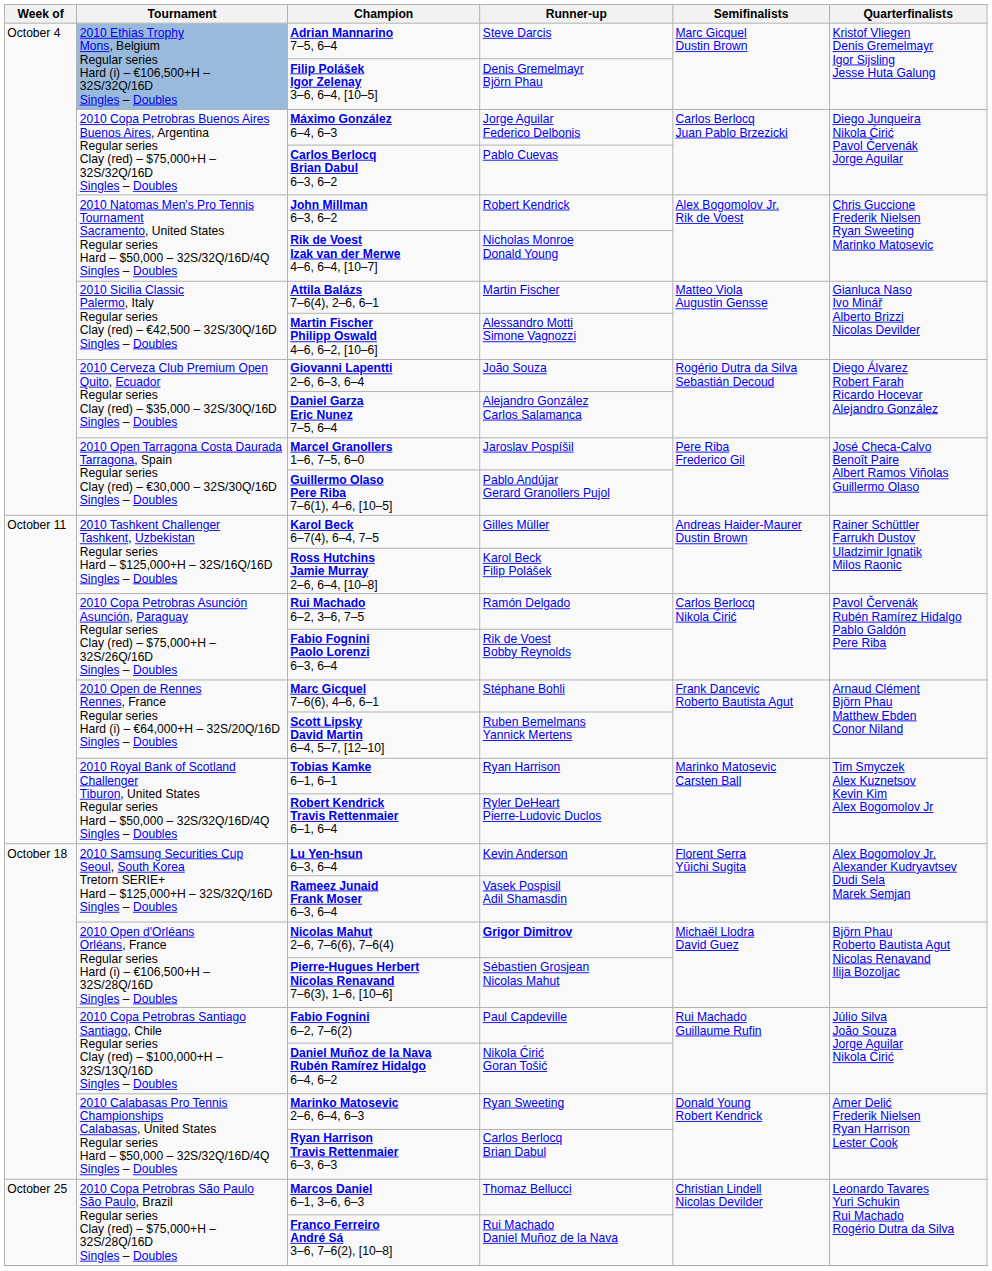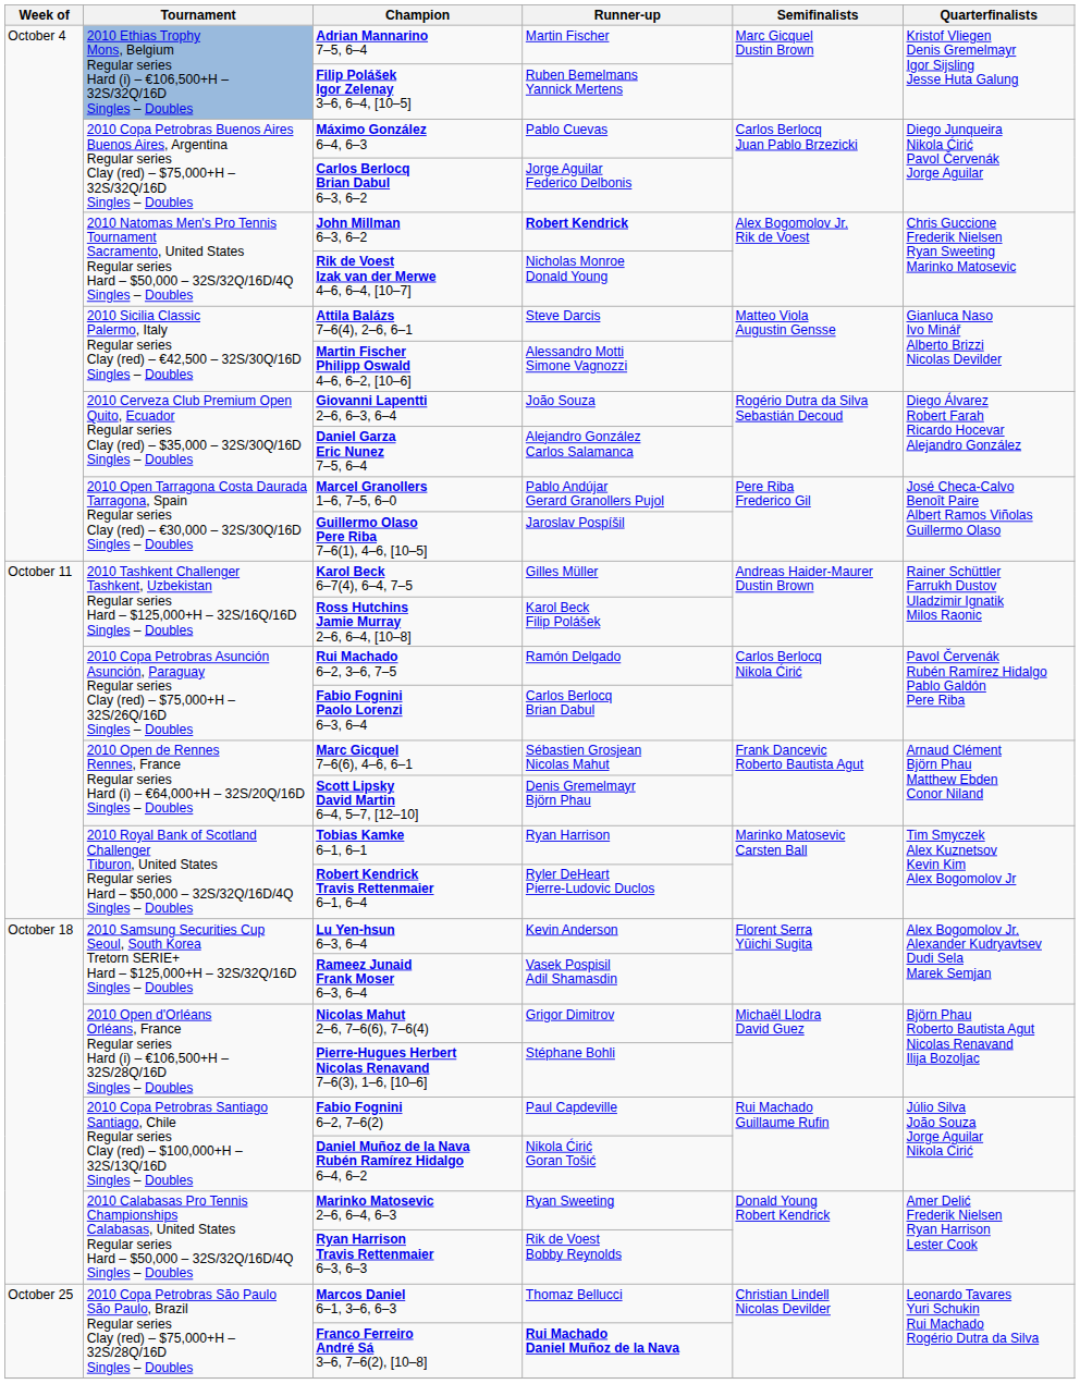 <table class=wikitable style=font-size:85%>
 <tr>
 <th width=75>Week of</th>
 <th width=230>Tournament</th>
 <th width=210>Champion</th>
 <th width=210>Runner-up</th>
 <th width=170>Semifinalists</th>
 <th width=170>Quarterfinalists</th>
 </tr>
 <tr style="vertical-align:top;">
 <td rowspan=12>October 4</td>
 <td rowspan=2 style="background-color:#99BADD"><a href='#'>2010 Ethias Trophy</a><br> <a href='#'>Mons</a>, Belgium<br>Regular series<br>Hard (i) – €106,500+H – 32S/32Q/16D<br><a href='#'>Singles</a> – <a href='#'>Doubles</a></td>
 <td> <strong><a href='#'>Adrian Mannarino</a></strong><br>7–5, 6–4</td>
-<td> <a href='#'>Steve Darcis</a></td>
+<td> <a href='#'>Martin Fischer</a></td>
 <td rowspan=2> <a href='#'>Marc Gicquel</a><br> <a href='#'>Dustin Brown</a></td>
 <td rowspan=2> <a href='#'>Kristof Vliegen</a><br> <a href='#'>Denis Gremelmayr</a><br> <a href='#'>Igor Sijsling</a><br> <a href='#'>Jesse Huta Galung</a></td>
 </tr>
 <tr style="vertical-align:top;">
 <td> <strong><a href='#'>Filip Polášek</a></strong><br> <strong><a href='#'>Igor Zelenay</a></strong><br>3–6, 6–4, [10–5]</td>
-<td> <a href='#'>Denis Gremelmayr</a><br> <a href='#'>Björn Phau</a></td>
+<td> <a href='#'>Ruben Bemelmans</a><br> <a href='#'>Yannick Mertens</a></td>
 </tr>
 <tr style="vertical-align:top;">
 <td rowspan=2><a href='#'>2010 Copa Petrobras Buenos Aires</a><br> <a href='#'>Buenos Aires</a>, Argentina<br>Regular series<br>Clay (red) – $75,000+H – 32S/32Q/16D<br><a href='#'>Singles</a> – <a href='#'>Doubles</a></td>
 <td> <strong><a href='#'>Máximo González</a></strong><br>6–4, 6–3</td>
-<td> <a href='#'>Jorge Aguilar</a><br> <a href='#'>Federico Delbonis</a></td>
+<td> <a href='#'>Pablo Cuevas</a></td>
 <td rowspan=2> <a href='#'>Carlos Berlocq</a><br> <a href='#'>Juan Pablo Brzezicki</a></td>
 <td rowspan=2> <a href='#'>Diego Junqueira</a><br> <a href='#'>Nikola Ćirić</a><br> <a href='#'>Pavol Červenák</a><br> <a href='#'>Jorge Aguilar</a></td>
 </tr>
 <tr style="vertical-align:top;">
 <td> <strong><a href='#'>Carlos Berlocq</a></strong><br> <strong><a href='#'>Brian Dabul</a></strong><br>6–3, 6–2</td>
-<td> <a href='#'>Pablo Cuevas</a></td>
+<td> <a href='#'>Jorge Aguilar</a><br> <a href='#'>Federico Delbonis</a></td>
 </tr>
 <tr style="vertical-align:top;">
 <td rowspan=2><a href='#'>2010 Natomas Men's Pro Tennis Tournament</a><br> <a href='#'>Sacramento</a>, United States<br>Regular series<br>Hard – $50,000 – 32S/32Q/16D/4Q<br><a href='#'>Singles</a> – <a href='#'>Doubles</a></td>
 <td> <strong><a href='#'>John Millman</a></strong><br>6–3, 6–2</td>
-<td> <a href='#'>Robert Kendrick</a></td>
+<td><strong> <a href='#'>Robert Kendrick</a></strong></td>
 <td rowspan=2> <a href='#'>Alex Bogomolov Jr.</a><br> <a href='#'>Rik de Voest</a></td>
 <td rowspan=2> <a href='#'>Chris Guccione</a><br> <a href='#'>Frederik Nielsen</a><br> <a href='#'>Ryan Sweeting</a><br> <a href='#'>Marinko Matosevic</a></td>
 </tr>
 <tr style="vertical-align:top;">
 <td> <strong><a href='#'>Rik de Voest</a></strong><br> <strong><a href='#'>Izak van der Merwe</a></strong><br>4–6, 6–4, [10–7]</td>
 <td> <a href='#'>Nicholas Monroe</a><br> <a href='#'>Donald Young</a></td>
 </tr>
 <tr style="vertical-align:top;">
 <td rowspan=2><a href='#'>2010 Sicilia Classic</a><br> <a href='#'>Palermo</a>, Italy<br>Regular series<br>Clay (red) – €42,500 – 32S/30Q/16D<br><a href='#'>Singles</a> – <a href='#'>Doubles</a></td>
 <td> <strong><a href='#'>Attila Balázs</a></strong><br>7–6(4), 2–6, 6–1</td>
-<td> <a href='#'>Martin Fischer</a></td>
+<td> <a href='#'>Steve Darcis</a></td>
 <td rowspan=2> <a href='#'>Matteo Viola</a><br> <a href='#'>Augustin Gensse</a></td>
 <td rowspan=2> <a href='#'>Gianluca Naso</a><br> <a href='#'>Ivo Minář</a><br> <a href='#'>Alberto Brizzi</a><br> <a href='#'>Nicolas Devilder</a></td>
 </tr>
 <tr style="vertical-align:top;">
 <td> <strong><a href='#'>Martin Fischer</a></strong><br> <strong><a href='#'>Philipp Oswald</a></strong><br>4–6, 6–2, [10–6]</td>
 <td> <a href='#'>Alessandro Motti</a><br> <a href='#'>Simone Vagnozzi</a></td>
 </tr>
 <tr style="vertical-align:top;">
 <td rowspan=2><a href='#'>2010 Cerveza Club Premium Open</a><br> <a href='#'>Quito</a>, <a href='#'>Ecuador</a><br>Regular series<br>Clay (red) – $35,000 – 32S/30Q/16D<br><a href='#'>Singles</a> – <a href='#'>Doubles</a></td>
 <td> <strong><a href='#'>Giovanni Lapentti</a></strong><br>2–6, 6–3, 6–4</td>
 <td> <a href='#'>João Souza</a></td>
 <td rowspan=2> <a href='#'>Rogério Dutra da Silva</a><br> <a href='#'>Sebastián Decoud</a></td>
 <td rowspan=2> <a href='#'>Diego Álvarez</a><br> <a href='#'>Robert Farah</a><br> <a href='#'>Ricardo Hocevar</a><br> <a href='#'>Alejandro González</a></td>
 </tr>
 <tr style="vertical-align:top;">
 <td> <strong><a href='#'>Daniel Garza</a></strong><br> <strong><a href='#'>Eric Nunez</a></strong><br>7–5, 6–4</td>
 <td> <a href='#'>Alejandro González</a><br> <a href='#'>Carlos Salamanca</a></td>
 </tr>
 <tr style="vertical-align:top;">
 <td rowspan=2><a href='#'>2010 Open Tarragona Costa Daurada</a><br> <a href='#'>Tarragona</a>, Spain<br>Regular series<br>Clay (red) – €30,000 – 32S/30Q/16D<br><a href='#'>Singles</a> – <a href='#'>Doubles</a></td>
 <td> <strong><a href='#'>Marcel Granollers</a></strong><br>1–6, 7–5, 6–0</td>
-<td> <a href='#'>Jaroslav Pospíšil</a></td>
+<td> <a href='#'>Pablo Andújar</a><br> <a href='#'>Gerard Granollers Pujol</a></td>
 <td rowspan=2> <a href='#'>Pere Riba</a><br> <a href='#'>Frederico Gil</a></td>
 <td rowspan=2> <a href='#'>José Checa-Calvo</a><br> <a href='#'>Benoît Paire</a><br> <a href='#'>Albert Ramos Viñolas</a><br> <a href='#'>Guillermo Olaso</a></td>
 </tr>
 <tr style="vertical-align:top;">
 <td> <strong><a href='#'>Guillermo Olaso</a></strong><br> <strong><a href='#'>Pere Riba</a></strong><br>7–6(1), 4–6, [10–5]</td>
-<td> <a href='#'>Pablo Andújar</a><br> <a href='#'>Gerard Granollers Pujol</a></td>
+<td> <a href='#'>Jaroslav Pospíšil</a></td>
 </tr>
 <tr style="vertical-align:top;">
 <td rowspan=8>October 11</td>
 <td rowspan=2><a href='#'>2010 Tashkent Challenger</a><br> <a href='#'>Tashkent</a>, <a href='#'>Uzbekistan</a><br>Regular series<br>Hard – $125,000+H – 32S/16Q/16D<br><a href='#'>Singles</a> – <a href='#'>Doubles</a></td>
 <td> <strong><a href='#'>Karol Beck</a></strong><br>6–7(4), 6–4, 7–5</td>
 <td> <a href='#'>Gilles Müller</a></td>
 <td rowspan=2> <a href='#'>Andreas Haider-Maurer</a><br> <a href='#'>Dustin Brown</a></td>
 <td rowspan=2> <a href='#'>Rainer Schüttler</a><br> <a href='#'>Farrukh Dustov</a><br> <a href='#'>Uladzimir Ignatik</a><br> <a href='#'>Milos Raonic</a></td>
 </tr>
 <tr style="vertical-align:top;">
 <td> <strong><a href='#'>Ross Hutchins</a></strong><br> <strong><a href='#'>Jamie Murray</a></strong><br>2–6, 6–4, [10–8]</td>
 <td> <a href='#'>Karol Beck</a><br> <a href='#'>Filip Polášek</a></td>
 </tr>
 <tr style="vertical-align:top;">
 <td rowspan=2><a href='#'>2010 Copa Petrobras Asunción</a><br> <a href='#'>Asunción</a>, <a href='#'>Paraguay</a><br>Regular series<br>Clay (red) – $75,000+H – 32S/26Q/16D<br><a href='#'>Singles</a> – <a href='#'>Doubles</a></td>
 <td> <strong><a href='#'>Rui Machado</a></strong><br>6–2, 3–6, 7–5</td>
 <td> <a href='#'>Ramón Delgado</a></td>
 <td rowspan=2> <a href='#'>Carlos Berlocq</a><br> <a href='#'>Nikola Ćirić</a></td>
 <td rowspan=2> <a href='#'>Pavol Červenák</a><br> <a href='#'>Rubén Ramírez Hidalgo</a><br> <a href='#'>Pablo Galdón</a><br> <a href='#'>Pere Riba</a></td>
 </tr>
 <tr style="vertical-align:top;">
 <td> <strong><a href='#'>Fabio Fognini</a></strong><br> <strong><a href='#'>Paolo Lorenzi</a></strong><br>6–3, 6–4</td>
-<td> <a href='#'>Rik de Voest</a><br> <a href='#'>Bobby Reynolds</a></td>
+<td> <a href='#'>Carlos Berlocq</a><br> <a href='#'>Brian Dabul</a></td>
 </tr>
 <tr style="vertical-align:top;">
 <td rowspan=2><a href='#'>2010 Open de Rennes</a><br> <a href='#'>Rennes</a>, France<br>Regular series<br>Hard (i) – €64,000+H – 32S/20Q/16D<br><a href='#'>Singles</a> – <a href='#'>Doubles</a></td>
 <td> <strong><a href='#'>Marc Gicquel</a></strong><br>7–6(6), 4–6, 6–1</td>
-<td> <a href='#'>Stéphane Bohli</a></td>
+<td> <a href='#'>Sébastien Grosjean</a><br> <a href='#'>Nicolas Mahut</a></td>
 <td rowspan=2> <a href='#'>Frank Dancevic</a><br> <a href='#'>Roberto Bautista Agut</a></td>
 <td rowspan=2> <a href='#'>Arnaud Clément</a><br> <a href='#'>Björn Phau</a><br> <a href='#'>Matthew Ebden</a><br> <a href='#'>Conor Niland</a></td>
 </tr>
 <tr style="vertical-align:top;">
 <td> <strong><a href='#'>Scott Lipsky</a></strong><br> <strong><a href='#'>David Martin</a></strong><br>6–4, 5–7, [12–10]</td>
-<td> <a href='#'>Ruben Bemelmans</a><br> <a href='#'>Yannick Mertens</a></td>
+<td> <a href='#'>Denis Gremelmayr</a><br> <a href='#'>Björn Phau</a></td>
 </tr>
 <tr style="vertical-align:top;">
 <td rowspan=2><a href='#'>2010 Royal Bank of Scotland Challenger</a><br> <a href='#'>Tiburon</a>, United States<br>Regular series<br>Hard – $50,000 – 32S/32Q/16D/4Q<br><a href='#'>Singles</a> – <a href='#'>Doubles</a></td>
 <td> <strong><a href='#'>Tobias Kamke</a></strong><br>6–1, 6–1</td>
 <td> <a href='#'>Ryan Harrison</a></td>
 <td rowspan=2> <a href='#'>Marinko Matosevic</a><br> <a href='#'>Carsten Ball</a></td>
 <td rowspan=2> <a href='#'>Tim Smyczek</a><br> <a href='#'>Alex Kuznetsov</a><br> <a href='#'>Kevin Kim</a><br> <a href='#'>Alex Bogomolov Jr</a></td>
 </tr>
 <tr style="vertical-align:top;">
 <td> <strong><a href='#'>Robert Kendrick</a></strong><br> <strong><a href='#'>Travis Rettenmaier</a></strong><br>6–1, 6–4</td>
 <td> <a href='#'>Ryler DeHeart</a><br> <a href='#'>Pierre-Ludovic Duclos</a></td>
 </tr>
 <tr style="vertical-align:top;">
 <td rowspan=8>October 18</td>
 <td rowspan=2><a href='#'>2010 Samsung Securities Cup</a><br> <a href='#'>Seoul</a>, <a href='#'>South Korea</a><br>Tretorn SERIE+<br>Hard – $125,000+H – 32S/32Q/16D<br><a href='#'>Singles</a> – <a href='#'>Doubles</a></td>
 <td> <strong><a href='#'>Lu Yen-hsun</a></strong><br>6–3, 6–4</td>
 <td> <a href='#'>Kevin Anderson</a></td>
 <td rowspan=2> <a href='#'>Florent Serra</a> <br> <a href='#'>Yūichi Sugita</a></td>
 <td rowspan=2> <a href='#'>Alex Bogomolov Jr.</a><br> <a href='#'>Alexander Kudryavtsev</a> <br> <a href='#'>Dudi Sela</a><br> <a href='#'>Marek Semjan</a></td>
 </tr>
 <tr style="vertical-align:top;">
 <td> <strong><a href='#'>Rameez Junaid</a></strong><br> <strong><a href='#'>Frank Moser</a></strong><br>6–3, 6–4</td>
 <td> <a href='#'>Vasek Pospisil</a><br> <a href='#'>Adil Shamasdin</a></td>
 </tr>
 <tr style="vertical-align:top;">
 <td rowspan=2><a href='#'>2010 Open d'Orléans</a><br> <a href='#'>Orléans</a>, France<br>Regular series<br>Hard (i) – €106,500+H – 32S/28Q/16D<br><a href='#'>Singles</a> – <a href='#'>Doubles</a></td>
 <td> <strong><a href='#'>Nicolas Mahut</a></strong><br>2–6, 7–6(6), 7–6(4)</td>
-<td><strong> <a href='#'>Grigor Dimitrov</a></strong></td>
+<td> <a href='#'>Grigor Dimitrov</a></td>
 <td rowspan=2> <a href='#'>Michaël Llodra</a><br> <a href='#'>David Guez</a></td>
 <td rowspan=2> <a href='#'>Björn Phau</a><br> <a href='#'>Roberto Bautista Agut</a><br> <a href='#'>Nicolas Renavand</a><br> <a href='#'>Ilija Bozoljac</a></td>
 </tr>
 <tr style="vertical-align:top;">
 <td> <strong><a href='#'>Pierre-Hugues Herbert</a></strong><br> <strong><a href='#'>Nicolas Renavand</a></strong><br>7–6(3), 1–6, [10–6]</td>
-<td> <a href='#'>Sébastien Grosjean</a><br> <a href='#'>Nicolas Mahut</a></td>
+<td> <a href='#'>Stéphane Bohli</a></td>
 </tr>
 <tr style="vertical-align:top;">
 <td rowspan=2><a href='#'>2010 Copa Petrobras Santiago</a><br> <a href='#'>Santiago</a>, Chile<br>Regular series<br>Clay (red) – $100,000+H – 32S/13Q/16D<br><a href='#'>Singles</a> – <a href='#'>Doubles</a></td>
 <td> <strong><a href='#'>Fabio Fognini</a></strong><br>6–2, 7–6(2)</td>
 <td> <a href='#'>Paul Capdeville</a></td>
 <td rowspan=2> <a href='#'>Rui Machado</a><br> <a href='#'>Guillaume Rufin</a></td>
 <td rowspan=2> <a href='#'>Júlio Silva</a> <br>  <a href='#'>João Souza</a> <br>  <a href='#'>Jorge Aguilar</a><br> <a href='#'>Nikola Ćirić</a></td>
 </tr>
 <tr style="vertical-align:top;">
 <td> <strong><a href='#'>Daniel Muñoz de la Nava</a><br> <a href='#'>Rubén Ramírez Hidalgo</a></strong><br>6–4, 6–2</td>
 <td> <a href='#'>Nikola Ćirić</a><br> <a href='#'>Goran Tošić</a></td>
 </tr>
 <tr style="vertical-align:top;">
 <td rowspan=2><a href='#'>2010 Calabasas Pro Tennis Championships</a><br> <a href='#'>Calabasas</a>, United States<br>Regular series<br>Hard – $50,000 – 32S/32Q/16D/4Q<br><a href='#'>Singles</a> – <a href='#'>Doubles</a></td>
 <td> <strong><a href='#'>Marinko Matosevic</a></strong><br>2–6, 6–4, 6–3</td>
 <td> <a href='#'>Ryan Sweeting</a></td>
 <td rowspan=2> <a href='#'>Donald Young</a> <br>  <a href='#'>Robert Kendrick</a></td>
 <td rowspan=2> <a href='#'>Amer Delić</a> <br>  <a href='#'>Frederik Nielsen</a> <br> <a href='#'>Ryan Harrison</a> <br>  <a href='#'>Lester Cook</a></td>
 </tr>
 <tr style="vertical-align:top;">
 <td> <strong><a href='#'>Ryan Harrison</a></strong><br> <strong><a href='#'>Travis Rettenmaier</a></strong> <br> 6–3, 6–3</td>
-<td> <a href='#'>Carlos Berlocq</a><br> <a href='#'>Brian Dabul</a></td>
+<td> <a href='#'>Rik de Voest</a><br> <a href='#'>Bobby Reynolds</a></td>
 </tr>
 <tr style="vertical-align:top;">
 <td rowspan=2>October 25</td>
 <td rowspan=2><a href='#'>2010 Copa Petrobras São Paulo</a><br> <a href='#'>São Paulo</a>, Brazil<br>Regular series<br>Clay (red) – $75,000+H – 32S/28Q/16D<br><a href='#'>Singles</a> – <a href='#'>Doubles</a></td>
 <td> <strong><a href='#'>Marcos Daniel</a></strong><br>6–1, 3–6, 6–3</td>
 <td> <a href='#'>Thomaz Bellucci</a></td>
 <td rowspan=2> <a href='#'>Christian Lindell</a><br>  <a href='#'>Nicolas Devilder</a></td>
 <td rowspan=2> <a href='#'>Leonardo Tavares</a><br>  <a href='#'>Yuri Schukin</a><br> <a href='#'>Rui Machado</a><br> <a href='#'>Rogério Dutra da Silva</a></td>
 </tr>
 <tr style="vertical-align:top;">
 <td> <strong><a href='#'>Franco Ferreiro</a></strong><br> <strong><a href='#'>André Sá</a></strong> <br> 3–6, 7–6(2), [10–8]</td>
-<td> <a href='#'>Rui Machado</a><br> <a href='#'>Daniel Muñoz de la Nava</a></td>
+<td><strong> <a href='#'>Rui Machado</a><br> <a href='#'>Daniel Muñoz de la Nava</a></strong></td>
 </tr>
 <tr style="vertical-align:top;">
 </tr>
 </table>
